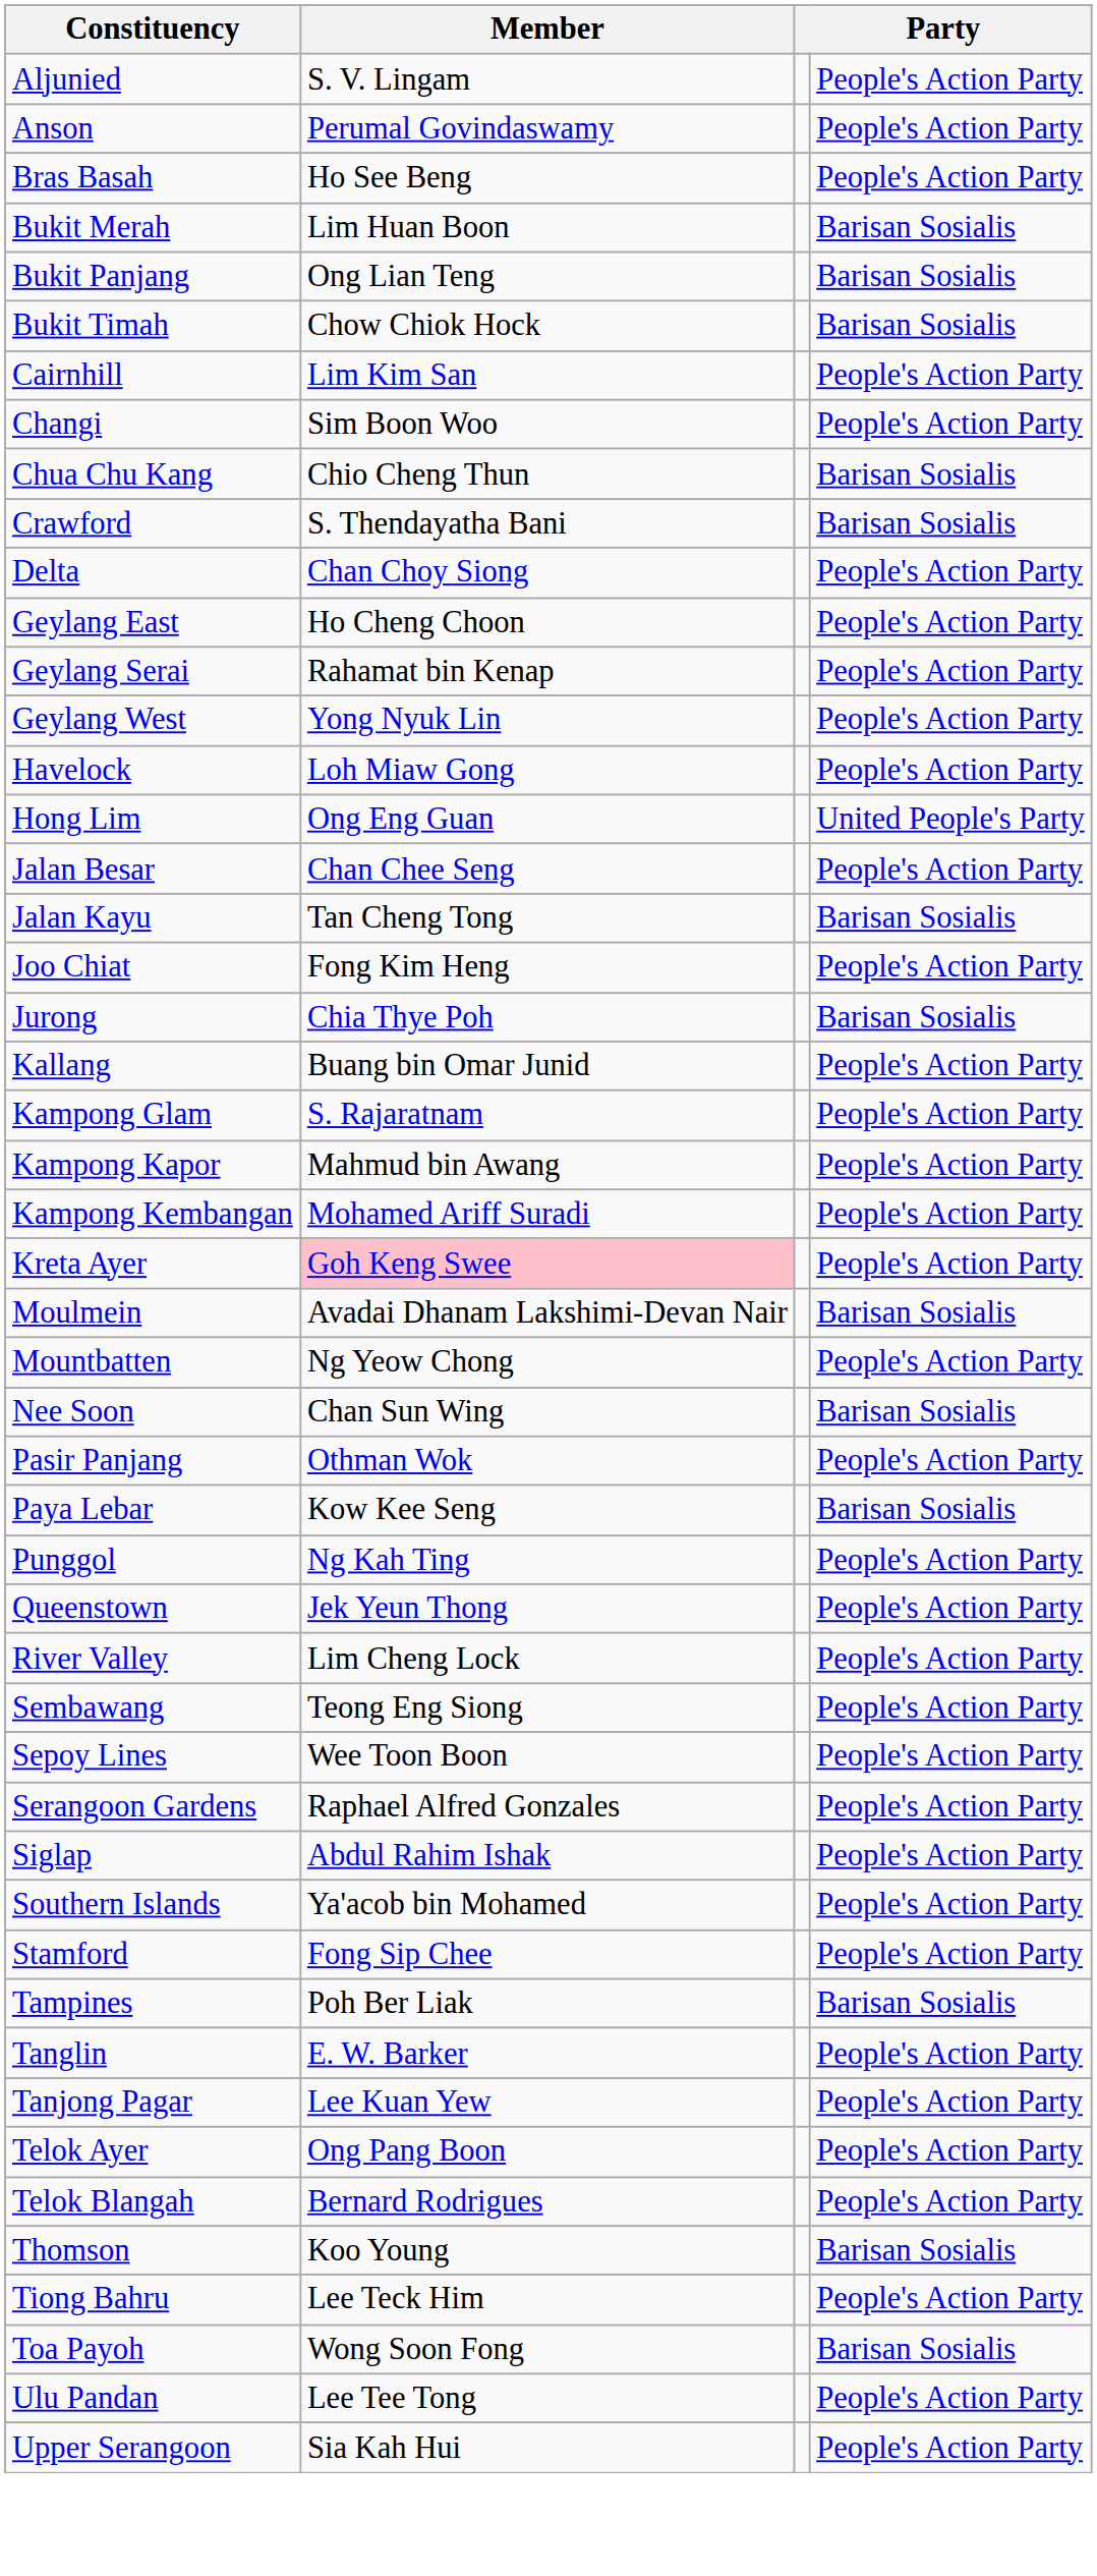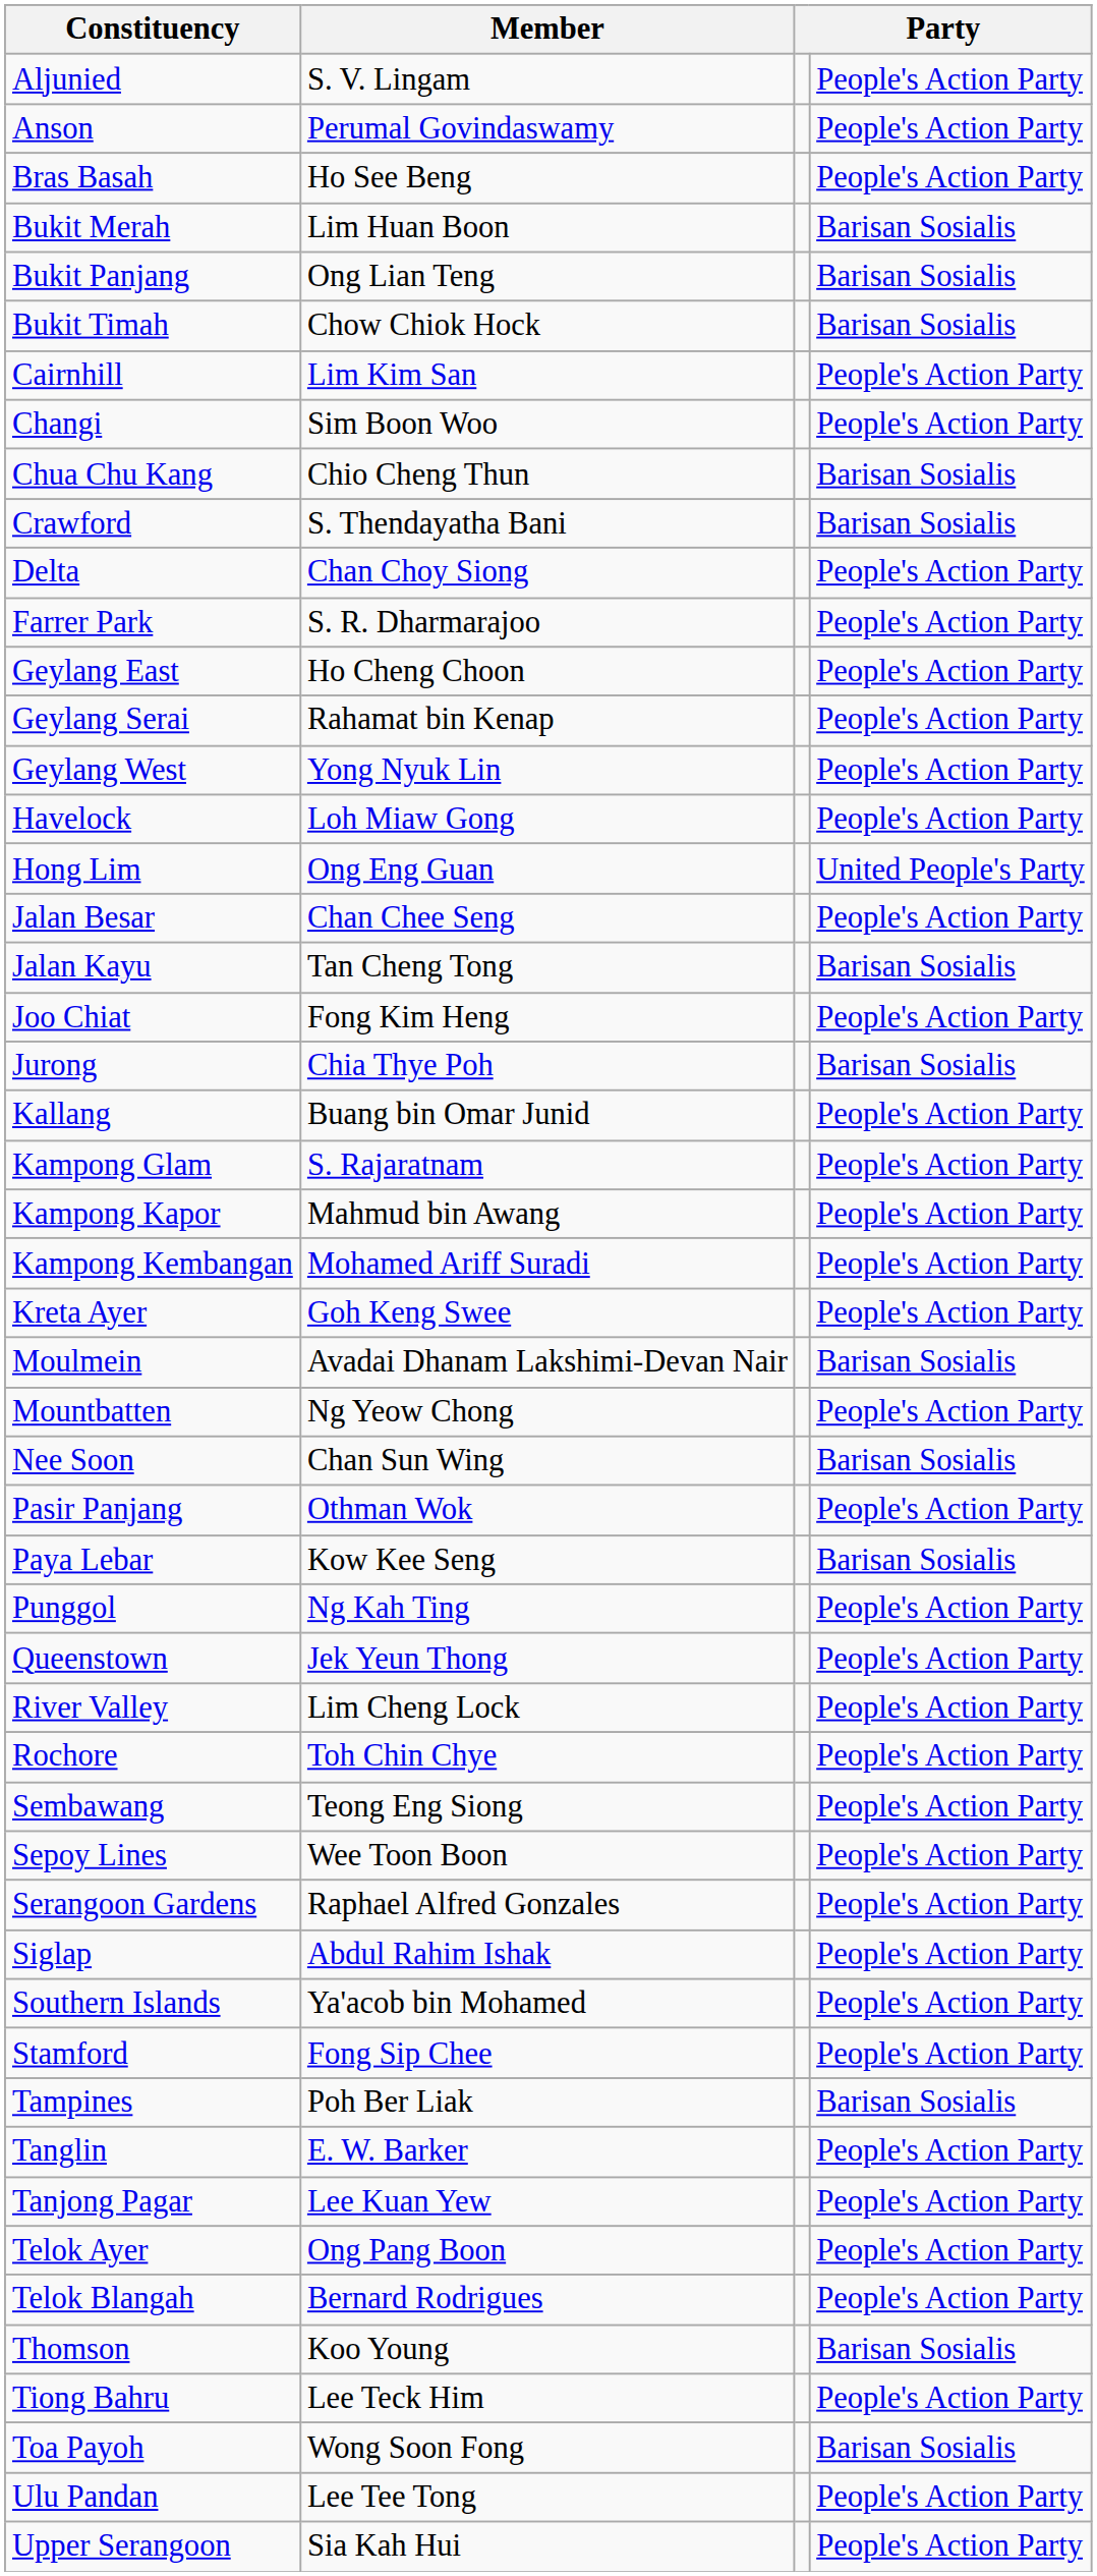 <table class="wikitable sortable">
 <tr>
 <th>Constituency</th>
 <th>Member</th>
 <th colspan="2">Party</th>
 </tr>
 <tr>
 <td><a href='#'>Aljunied</a></td>
 <td>S. V. Lingam</td>
 <td></td>
 <td><a href='#'>People's Action Party</a></td>
 </tr>
 <tr>
 <td><a href='#'>Anson</a></td>
 <td><a href='#'>Perumal Govindaswamy</a></td>
 <td></td>
 <td><a href='#'>People's Action Party</a></td>
 </tr>
 <tr>
 <td><a href='#'>Bras Basah</a></td>
 <td>Ho See Beng</td>
 <td></td>
 <td><a href='#'>People's Action Party</a></td>
 </tr>
 <tr>
 <td><a href='#'>Bukit Merah</a></td>
 <td>Lim Huan Boon</td>
 <td></td>
 <td><a href='#'>Barisan Sosialis</a></td>
 </tr>
 <tr>
 <td><a href='#'>Bukit Panjang</a></td>
 <td>Ong Lian Teng</td>
 <td></td>
 <td><a href='#'>Barisan Sosialis</a></td>
 </tr>
 <tr>
 <td><a href='#'>Bukit Timah</a></td>
 <td>Chow Chiok Hock</td>
 <td></td>
 <td><a href='#'>Barisan Sosialis</a></td>
 </tr>
 <tr>
 <td><a href='#'>Cairnhill</a></td>
 <td><a href='#'>Lim Kim San</a></td>
 <td></td>
 <td><a href='#'>People's Action Party</a></td>
 </tr>
 <tr>
 <td><a href='#'>Changi</a></td>
 <td>Sim Boon Woo</td>
 <td></td>
 <td><a href='#'>People's Action Party</a></td>
 </tr>
 <tr>
 <td><a href='#'>Chua Chu Kang</a></td>
 <td>Chio Cheng Thun</td>
 <td></td>
 <td><a href='#'>Barisan Sosialis</a></td>
 </tr>
 <tr>
 <td><a href='#'>Crawford</a></td>
 <td>S. Thendayatha Bani</td>
 <td></td>
 <td><a href='#'>Barisan Sosialis</a></td>
 </tr>
 <tr>
 <td><a href='#'>Delta</a></td>
 <td><a href='#'>Chan Choy Siong</a></td>
+<td></td>
+<td><a href='#'>People's Action Party</a></td>
+</tr>
+<tr>
+<td><a href='#'>Farrer Park</a></td>
+<td>S. R. Dharmarajoo</td>
 <td></td>
 <td><a href='#'>People's Action Party</a></td>
 </tr>
 <tr>
 <td><a href='#'>Geylang East</a></td>
 <td>Ho Cheng Choon</td>
 <td></td>
 <td><a href='#'>People's Action Party</a></td>
 </tr>
 <tr>
 <td><a href='#'>Geylang Serai</a></td>
 <td>Rahamat bin Kenap</td>
 <td></td>
 <td><a href='#'>People's Action Party</a></td>
 </tr>
 <tr>
 <td><a href='#'>Geylang West</a></td>
 <td><a href='#'>Yong Nyuk Lin</a></td>
 <td></td>
 <td><a href='#'>People's Action Party</a></td>
 </tr>
 <tr>
 <td><a href='#'>Havelock</a></td>
 <td><a href='#'>Loh Miaw Gong</a></td>
 <td></td>
 <td><a href='#'>People's Action Party</a></td>
 </tr>
 <tr>
 <td><a href='#'>Hong Lim</a></td>
 <td><a href='#'>Ong Eng Guan</a></td>
 <td></td>
 <td><a href='#'>United People's Party</a></td>
 </tr>
 <tr>
 <td><a href='#'>Jalan Besar</a></td>
 <td><a href='#'>Chan Chee Seng</a></td>
 <td></td>
 <td><a href='#'>People's Action Party</a></td>
 </tr>
 <tr>
 <td><a href='#'>Jalan Kayu</a></td>
 <td>Tan Cheng Tong</td>
 <td></td>
 <td><a href='#'>Barisan Sosialis</a></td>
 </tr>
 <tr>
 <td><a href='#'>Joo Chiat</a></td>
 <td>Fong Kim Heng</td>
 <td></td>
 <td><a href='#'>People's Action Party</a></td>
 </tr>
 <tr>
 <td><a href='#'>Jurong</a></td>
 <td><a href='#'>Chia Thye Poh</a></td>
 <td></td>
 <td><a href='#'>Barisan Sosialis</a></td>
 </tr>
 <tr>
 <td><a href='#'>Kallang</a></td>
 <td>Buang bin Omar Junid</td>
 <td></td>
 <td><a href='#'>People's Action Party</a></td>
 </tr>
 <tr>
 <td><a href='#'>Kampong Glam</a></td>
 <td><a href='#'>S. Rajaratnam</a></td>
 <td></td>
 <td><a href='#'>People's Action Party</a></td>
 </tr>
 <tr>
 <td><a href='#'>Kampong Kapor</a></td>
 <td>Mahmud bin Awang</td>
 <td></td>
 <td><a href='#'>People's Action Party</a></td>
 </tr>
 <tr>
 <td><a href='#'>Kampong Kembangan</a></td>
 <td><a href='#'>Mohamed Ariff Suradi</a></td>
 <td></td>
 <td><a href='#'>People's Action Party</a></td>
 </tr>
 <tr>
 <td><a href='#'>Kreta Ayer</a></td>
-<td style="background: pink;"><a href='#'>Goh Keng Swee</a></td>
+<td><a href='#'>Goh Keng Swee</a></td>
 <td></td>
 <td><a href='#'>People's Action Party</a></td>
 </tr>
 <tr>
 <td><a href='#'>Moulmein</a></td>
 <td>Avadai Dhanam Lakshimi-Devan Nair</td>
 <td></td>
 <td><a href='#'>Barisan Sosialis</a></td>
 </tr>
 <tr>
 <td><a href='#'>Mountbatten</a></td>
 <td>Ng Yeow Chong</td>
 <td></td>
 <td><a href='#'>People's Action Party</a></td>
 </tr>
 <tr>
 <td><a href='#'>Nee Soon</a></td>
 <td>Chan Sun Wing</td>
 <td></td>
 <td><a href='#'>Barisan Sosialis</a></td>
 </tr>
 <tr>
 <td><a href='#'>Pasir Panjang</a></td>
 <td><a href='#'>Othman Wok</a></td>
 <td></td>
 <td><a href='#'>People's Action Party</a></td>
 </tr>
 <tr>
 <td><a href='#'>Paya Lebar</a></td>
 <td>Kow Kee Seng</td>
 <td></td>
 <td><a href='#'>Barisan Sosialis</a></td>
 </tr>
 <tr>
 <td><a href='#'>Punggol</a></td>
 <td><a href='#'>Ng Kah Ting</a></td>
 <td></td>
 <td><a href='#'>People's Action Party</a></td>
 </tr>
 <tr>
 <td><a href='#'>Queenstown</a></td>
 <td><a href='#'>Jek Yeun Thong</a></td>
 <td></td>
 <td><a href='#'>People's Action Party</a></td>
 </tr>
 <tr>
 <td><a href='#'>River Valley</a></td>
 <td>Lim Cheng Lock</td>
+<td></td>
+<td><a href='#'>People's Action Party</a></td>
+</tr>
+<tr>
+<td><a href='#'>Rochore</a></td>
+<td><a href='#'>Toh Chin Chye</a></td>
 <td></td>
 <td><a href='#'>People's Action Party</a></td>
 </tr>
 <tr>
 <td><a href='#'>Sembawang</a></td>
 <td>Teong Eng Siong</td>
 <td></td>
 <td><a href='#'>People's Action Party</a></td>
 </tr>
 <tr>
 <td><a href='#'>Sepoy Lines</a></td>
 <td>Wee Toon Boon</td>
 <td></td>
 <td><a href='#'>People's Action Party</a></td>
 </tr>
 <tr>
 <td><a href='#'>Serangoon Gardens</a></td>
 <td>Raphael Alfred Gonzales</td>
 <td></td>
 <td><a href='#'>People's Action Party</a></td>
 </tr>
 <tr>
 <td><a href='#'>Siglap</a></td>
 <td><a href='#'>Abdul Rahim Ishak</a></td>
 <td></td>
 <td><a href='#'>People's Action Party</a></td>
 </tr>
 <tr>
 <td><a href='#'>Southern Islands</a></td>
 <td>Ya'acob bin Mohamed</td>
 <td></td>
 <td><a href='#'>People's Action Party</a></td>
 </tr>
 <tr>
 <td><a href='#'>Stamford</a></td>
 <td><a href='#'>Fong Sip Chee</a></td>
 <td></td>
 <td><a href='#'>People's Action Party</a></td>
 </tr>
 <tr>
 <td><a href='#'>Tampines</a></td>
 <td>Poh Ber Liak</td>
 <td></td>
 <td><a href='#'>Barisan Sosialis</a></td>
 </tr>
 <tr>
 <td><a href='#'>Tanglin</a></td>
 <td><a href='#'>E. W. Barker</a></td>
 <td></td>
 <td><a href='#'>People's Action Party</a></td>
 </tr>
 <tr>
 <td><a href='#'>Tanjong Pagar</a></td>
 <td><a href='#'>Lee Kuan Yew</a></td>
 <td></td>
 <td><a href='#'>People's Action Party</a></td>
 </tr>
 <tr>
 <td><a href='#'>Telok Ayer</a></td>
 <td><a href='#'>Ong Pang Boon</a></td>
 <td></td>
 <td><a href='#'>People's Action Party</a></td>
 </tr>
 <tr>
 <td><a href='#'>Telok Blangah</a></td>
 <td><a href='#'>Bernard Rodrigues</a></td>
 <td></td>
 <td><a href='#'>People's Action Party</a></td>
 </tr>
 <tr>
 <td><a href='#'>Thomson</a></td>
 <td>Koo Young</td>
 <td></td>
 <td><a href='#'>Barisan Sosialis</a></td>
 </tr>
 <tr>
 <td><a href='#'>Tiong Bahru</a></td>
 <td>Lee Teck Him</td>
 <td></td>
 <td><a href='#'>People's Action Party</a></td>
 </tr>
 <tr>
 <td><a href='#'>Toa Payoh</a></td>
 <td>Wong Soon Fong</td>
 <td></td>
 <td><a href='#'>Barisan Sosialis</a></td>
 </tr>
 <tr>
 <td><a href='#'>Ulu Pandan</a></td>
 <td>Lee Tee Tong</td>
 <td></td>
 <td><a href='#'>People's Action Party</a></td>
 </tr>
 <tr>
 <td><a href='#'>Upper Serangoon</a></td>
 <td>Sia Kah Hui</td>
 <td></td>
 <td><a href='#'>People's Action Party</a></td>
 </tr>
 </table>
